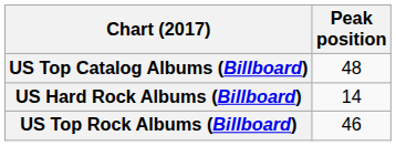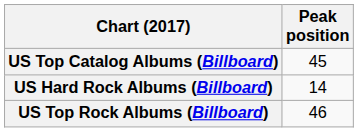 <table class="wikitable plainrowheaders">
 <tr>
 <th>Chart (2017)</th>
 <th>Peak<br>position</th>
 </tr>
 <tr>
 <th scope="row">US Top Catalog Albums (<em><a href='#'>Billboard</a></em>)</th>
-<td align="center">48</td>
+<td align="center">45</td>
 </tr>
 <tr>
 <th scope="row">US Hard Rock Albums (<em><a href='#'>Billboard</a></em>)</th>
 <td align="center">14</td>
 </tr>
 <tr>
 <th scope="row">US Top Rock Albums (<em><a href='#'>Billboard</a></em>)</th>
 <td align="center">46</td>
 </tr>
 </table>
